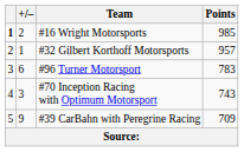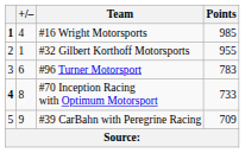 <table class="wikitable" style="font-size: 95%;">
 <tr>
 <th scope="col"></th>
 <th scope="col">+/–</th>
 <th scope="col">Team</th>
 <th scope="col">Points</th>
 </tr>
 <tr>
 <td align=center><strong>1</strong></td>
-<td align="left"> 2</td>
+<td align="left"> 4</td>
 <td> #16 Wright Motorsports</td>
 <td align=right>985</td>
 </tr>
 <tr>
 <td align=center>2</td>
 <td align="left"> 1</td>
 <td> #32 Gilbert Korthoff Motorsports</td>
-<td align=right>957</td>
+<td align=right>955</td>
 </tr>
 <tr>
 <td align=center>3</td>
 <td align="left"> 6</td>
 <td> #96 <a href='#'>Turner Motorsport</a></td>
 <td align=right>783</td>
 </tr>
 <tr>
-<td align=center>4</td>
-<td align="left"> 3</td>
+<td align=center><strong>4</strong></td>
+<td align="left"> 8</td>
 <td> #70 Inception Racing <br> with <a href='#'>Optimum Motorsport</a></td>
-<td align=right>743</td>
+<td align=right>733</td>
 </tr>
 <tr>
 <td align=center>5</td>
 <td align="left"> 9</td>
 <td> #39 CarBahn with Peregrine Racing</td>
 <td align=right>709</td>
 </tr>
 <tr>
 <th colspan=5>Source:</th>
 </tr>
 </table>
